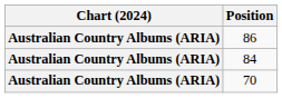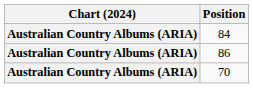 <table class="wikitable plainrowheaders" style="text-align:center">
 <tr>
 <th scope="col">Chart (2024)</th>
 <th scope="col">Position</th>
-</tr>
-<tr>
-<th scope="row">Australian Country Albums (ARIA)</th>
-<td>86</td>
 </tr>
 <tr>
 <th scope="row">Australian Country Albums (ARIA)<br></th>
 <td>84</td>
 </tr>
 <tr>
 <th scope="row">Australian Country Albums (ARIA)</th>
+<td>86</td>
+</tr>
+<tr>
+<th scope="row">Australian Country Albums (ARIA)</th>
 <td>70</td>
 </tr>
 </table>
